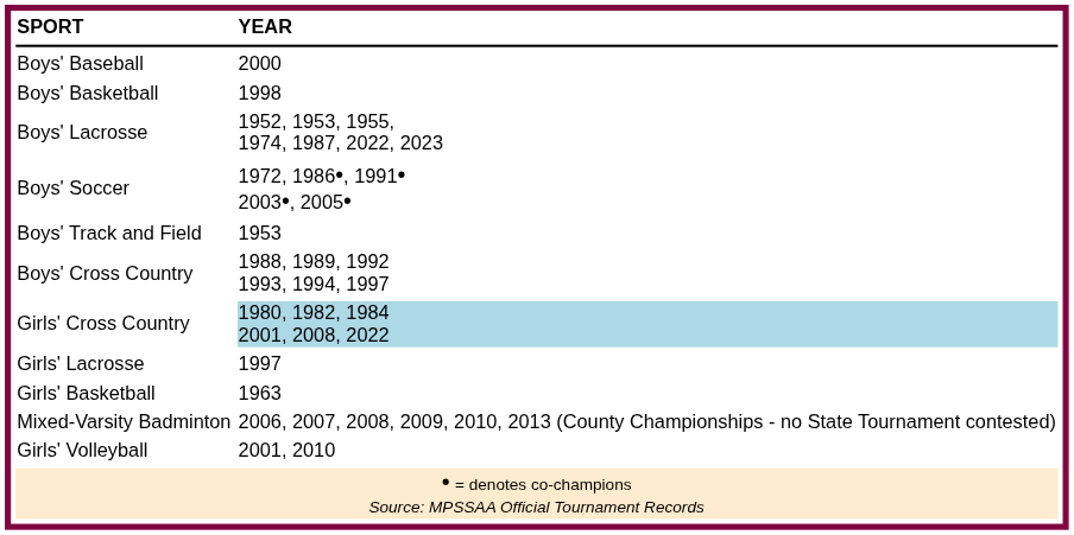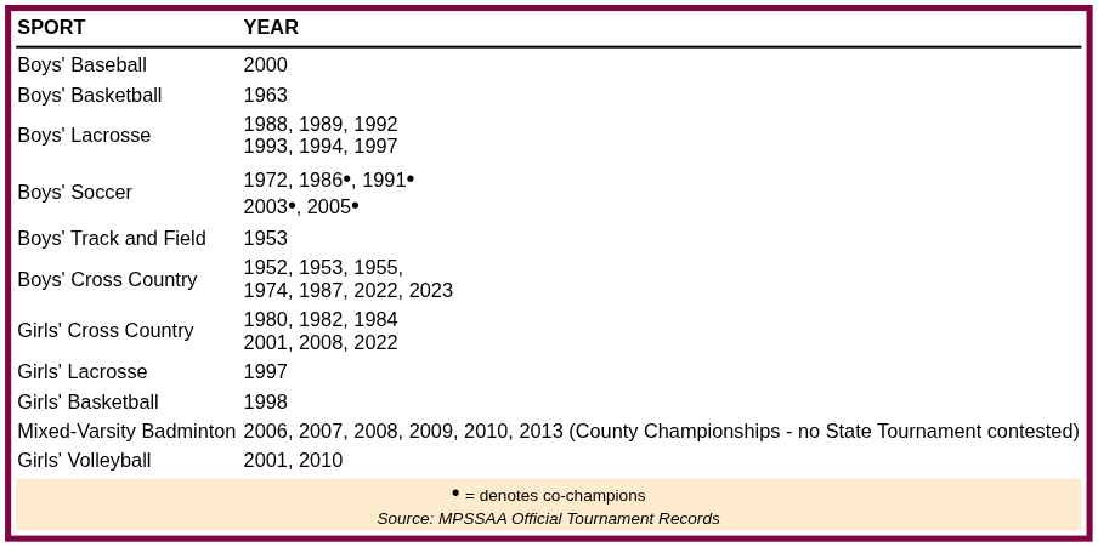 <table cellpadding="1" cellspacing="4" style="margin:3px; border:5px solid #810541;"|>
 <tr>
 <td align="left"><strong>SPORT</strong></td>
 <td align="left"><strong>YEAR</strong></td>
 </tr>
 <tr>
 <th bgcolor="#000000" colspan="3"></th>
 </tr>
 <tr>
 <td align="left">Boys' Baseball</td>
 <td align="left">2000</td>
 </tr>
 <tr>
 <td align="left">Boys' Basketball</td>
-<td align="left">1998</td>
+<td align="left">1963</td>
 </tr>
 <tr>
 <td align="left">Boys' Lacrosse</td>
-<td align="left">1952, 1953, 1955,<br>1974, 1987, 2022, 2023</td>
+<td align="left">1988, 1989, 1992<br>1993, 1994, 1997</td>
 </tr>
 <tr>
 <td align="left">Boys' Soccer</td>
 <td align="left">1972, 1986<span><big>•</big></span>, 1991<span><big>•</big></span><br>2003<span><big>•</big></span>, 2005<span><big>•</big></span></td>
 </tr>
 <tr>
 <td align="left">Boys' Track and Field</td>
 <td align="left">1953</td>
 </tr>
 <tr>
 <td align="left">Boys' Cross Country</td>
-<td align="left">1988, 1989, 1992<br>1993, 1994, 1997</td>
+<td align="left">1952, 1953, 1955,<br>1974, 1987, 2022, 2023</td>
 </tr>
 <tr>
 <td align="left">Girls' Cross Country</td>
-<td align="left" style="background: lightblue;">1980, 1982, 1984<br>2001, 2008, 2022</td>
+<td align="left">1980, 1982, 1984<br>2001, 2008, 2022</td>
 </tr>
 <tr>
 <td align="left">Girls' Lacrosse</td>
 <td align="left">1997</td>
 </tr>
 <tr>
 <td align="left">Girls' Basketball</td>
-<td align="left">1963</td>
+<td align="left">1998</td>
 </tr>
 <tr>
 <td align="left">Mixed-Varsity Badminton</td>
 <td align="left">2006, 2007, 2008, 2009, 2010, 2013 (County Championships - no State Tournament contested)</td>
 </tr>
 <tr>
 <td align="left">Girls' Volleyball</td>
 <td align="left">2001, 2010</td>
 </tr>
 <tr align="center" bgcolor=#ffebcd>
 <td colspan="2"><span><big>•</big></span> <small>= denotes co-champions<br><em>Source: MPSSAA Official Tournament Records</small></td>
 </tr>
 </table>
